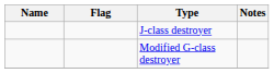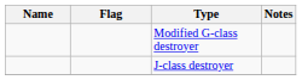 <table class="wikitable sortable">
 <tr>
 <th scope="col" width="80px">Name</th>
 <th scope="col" width="100px">Flag</th>
 <th scope="col" width="140px">Type</th>
 <th>Notes</th>
 </tr>
 <tr>
 <td align="left"></td>
 <td align="left"></td>
-<td align="left"><a href='#'>J-class destroyer</a></td>
+<td align="left"><a href='#'>Modified G-class destroyer</a></td>
 <td align="left"></td>
 </tr>
 <tr>
 <td align="left"></td>
 <td align="left"></td>
-<td align="left"><a href='#'>Modified G-class destroyer</a></td>
+<td align="left"><a href='#'>J-class destroyer</a></td>
 <td align="left"></td>
 </tr>
 <tr>
 </tr>
 </table>
